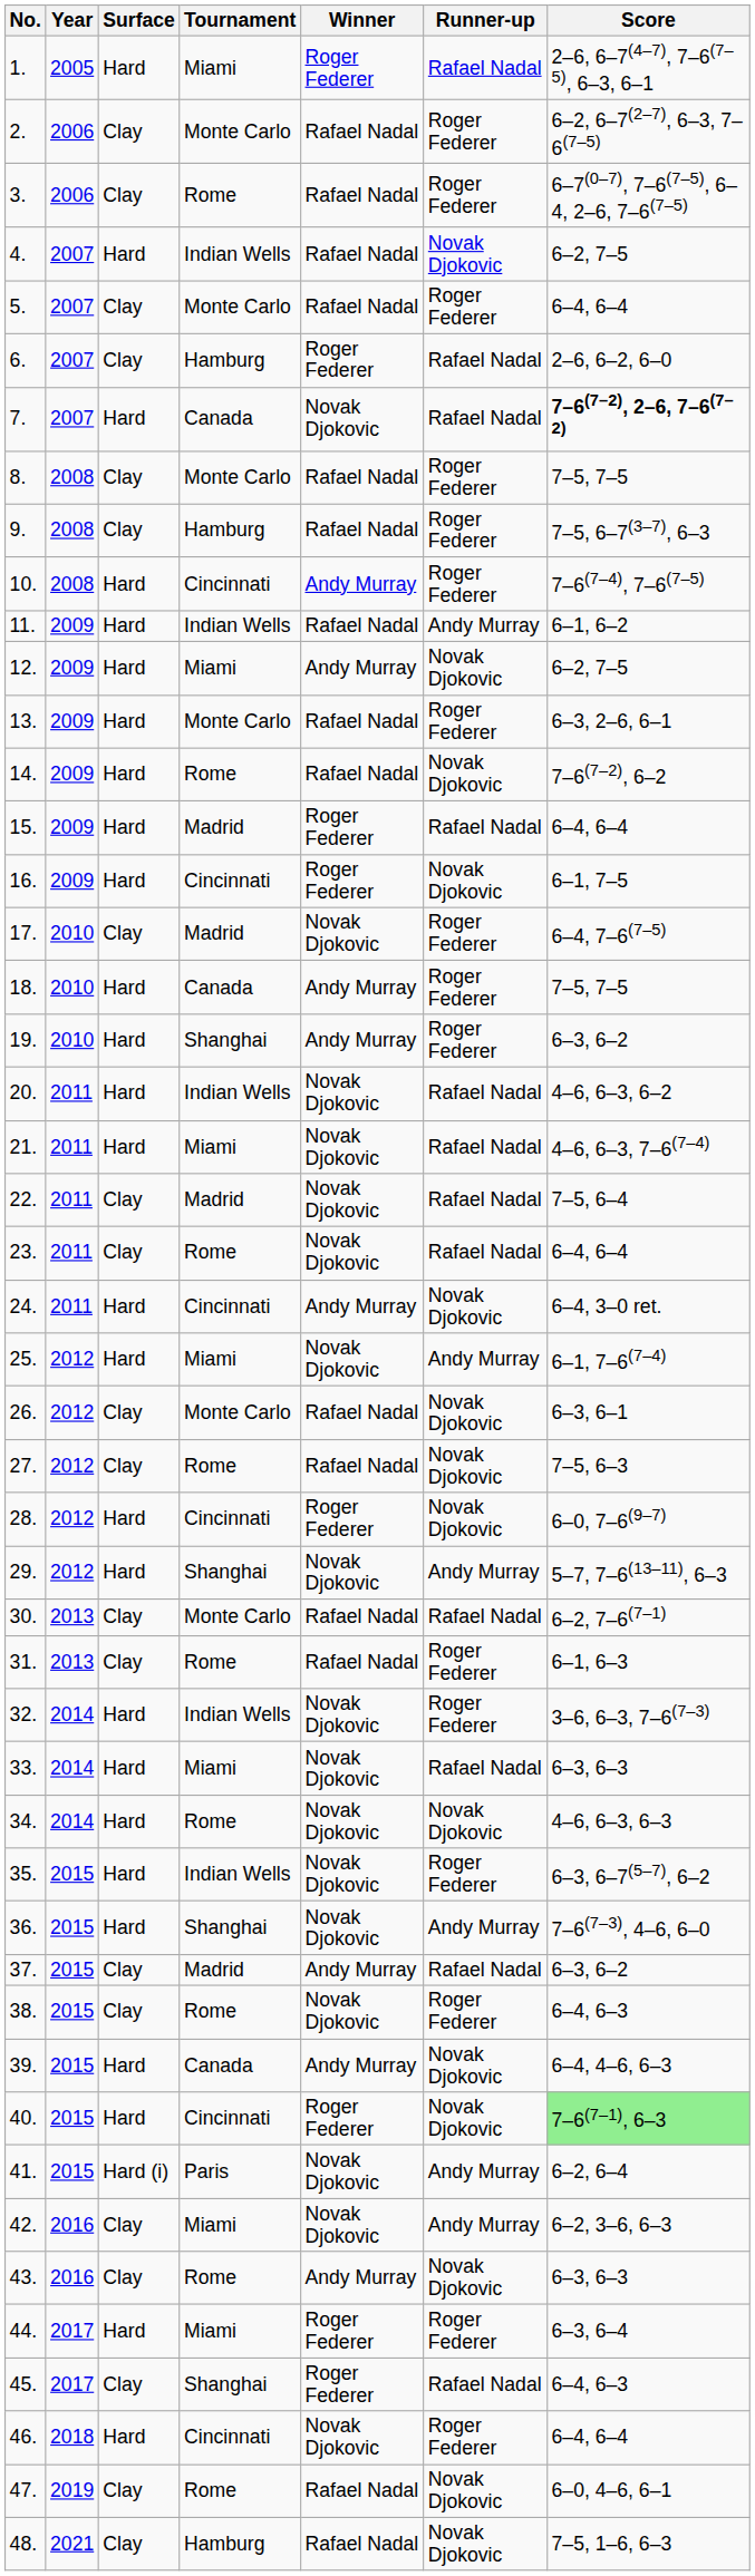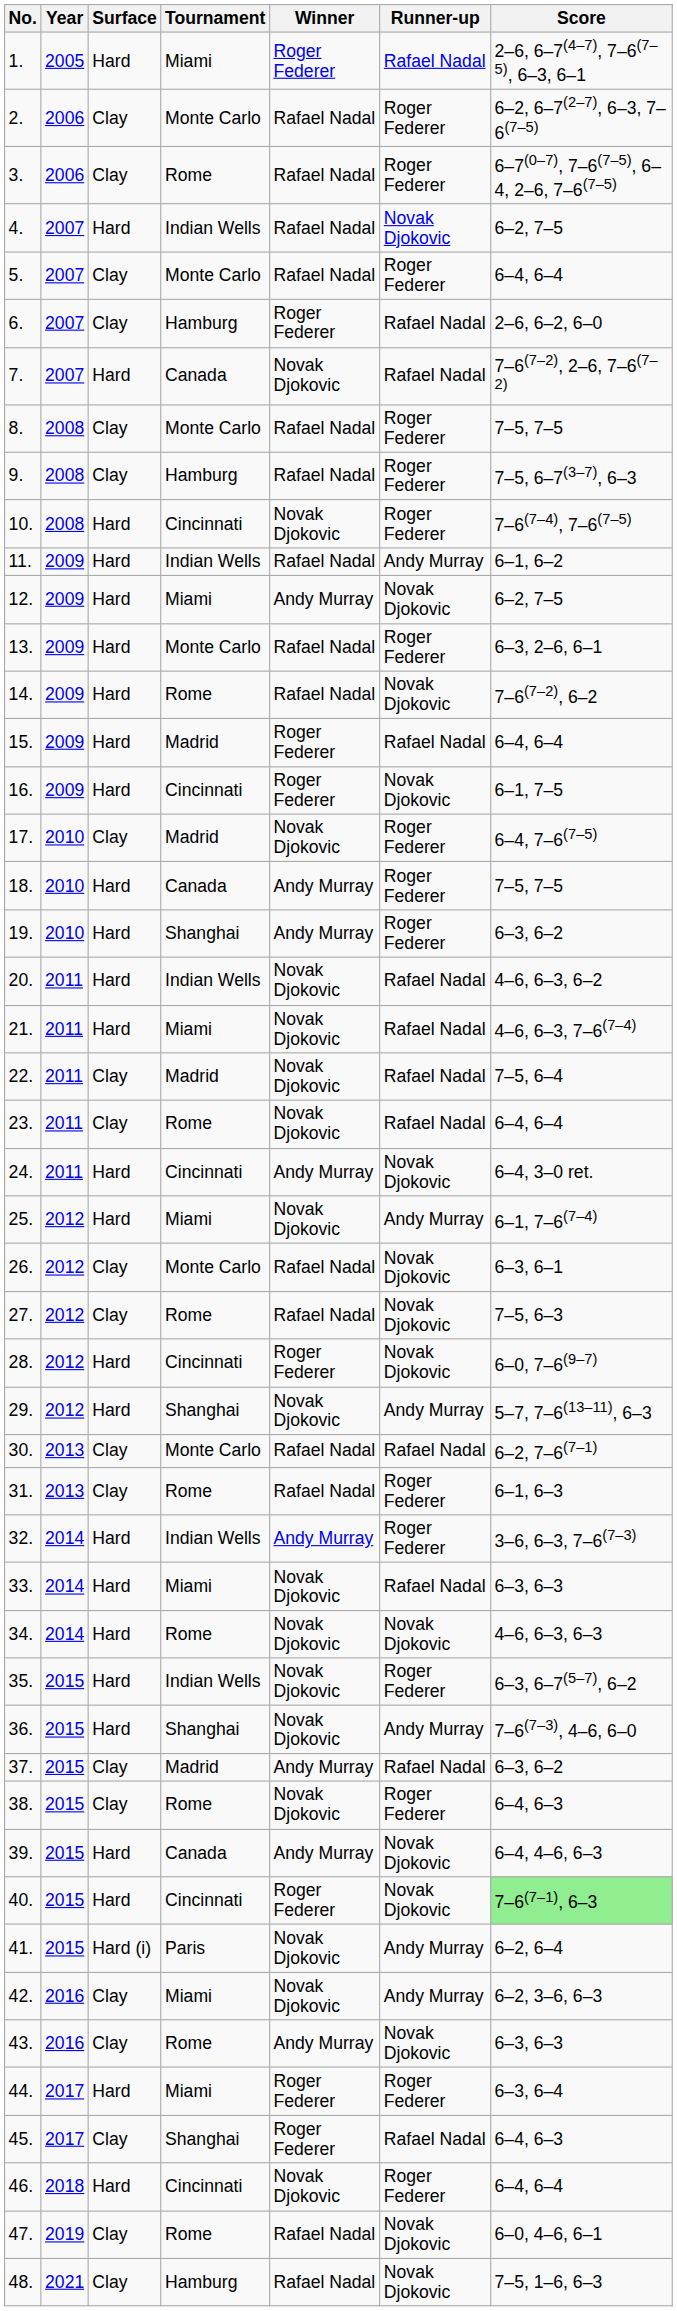 <table class="wikitable nowrap sortable ">
 <tr>
 <th>No.</th>
 <th>Year</th>
 <th>Surface</th>
 <th>Tournament</th>
 <th style="width:125px">Winner</th>
 <th style="width:125px">Runner-up</th>
 <th style="width:270px" class="unsortable">Score</th>
 </tr>
 <tr>
 <td>1.</td>
 <td><a href='#'>2005</a></td>
 <td>Hard</td>
 <td>Miami</td>
 <td> <a href='#'>Roger Federer</a></td>
 <td> <a href='#'>Rafael Nadal</a></td>
 <td>2–6, 6–7<sup>(4–7)</sup>, 7–6<sup>(7–5)</sup>, 6–3, 6–1</td>
 </tr>
 <tr>
 <td>2.</td>
 <td><a href='#'>2006</a></td>
 <td>Clay</td>
 <td>Monte Carlo</td>
 <td> Rafael Nadal</td>
 <td> Roger Federer</td>
 <td>6–2, 6–7<sup>(2–7)</sup>, 6–3, 7–6<sup>(7–5)</sup></td>
 </tr>
 <tr>
 <td>3.</td>
 <td><a href='#'>2006</a></td>
 <td>Clay</td>
 <td>Rome</td>
 <td> Rafael Nadal</td>
 <td> Roger Federer</td>
 <td>6–7<sup>(0–7)</sup>, 7–6<sup>(7–5)</sup>, 6–4, 2–6, 7–6<sup>(7–5)</sup></td>
 </tr>
 <tr>
 <td>4.</td>
 <td><a href='#'>2007</a></td>
 <td>Hard</td>
 <td>Indian Wells</td>
 <td> Rafael Nadal</td>
 <td> <a href='#'>Novak Djokovic</a></td>
 <td>6–2, 7–5</td>
 </tr>
 <tr>
 <td>5.</td>
 <td><a href='#'>2007</a></td>
 <td>Clay</td>
 <td>Monte Carlo</td>
 <td> Rafael Nadal</td>
 <td> Roger Federer</td>
 <td>6–4, 6–4</td>
 </tr>
 <tr>
 <td>6.</td>
 <td><a href='#'>2007</a></td>
 <td>Clay</td>
 <td>Hamburg</td>
 <td> Roger Federer</td>
 <td> Rafael Nadal</td>
 <td>2–6, 6–2, 6–0</td>
 </tr>
 <tr>
 <td>7.</td>
 <td><a href='#'>2007</a></td>
 <td>Hard</td>
 <td>Canada</td>
 <td> Novak Djokovic</td>
 <td> Rafael Nadal</td>
-<td><strong>7–6<sup>(7–2)</sup>, 2–6, 7–6<sup>(7–2)</sup></strong></td>
+<td>7–6<sup>(7–2)</sup>, 2–6, 7–6<sup>(7–2)</sup></td>
 </tr>
 <tr>
 <td>8.</td>
 <td><a href='#'>2008</a></td>
 <td>Clay</td>
 <td>Monte Carlo</td>
 <td> Rafael Nadal</td>
 <td> Roger Federer</td>
 <td>7–5, 7–5</td>
 </tr>
 <tr>
 <td>9.</td>
 <td><a href='#'>2008</a></td>
 <td>Clay</td>
 <td>Hamburg</td>
 <td> Rafael Nadal</td>
 <td> Roger Federer</td>
 <td>7–5, 6–7<sup>(3–7)</sup>, 6–3</td>
 </tr>
 <tr>
 <td>10.</td>
 <td><a href='#'>2008</a></td>
 <td>Hard</td>
 <td>Cincinnati</td>
-<td> <a href='#'>Andy Murray</a></td>
+<td> Novak Djokovic</td>
 <td> Roger Federer</td>
 <td>7–6<sup>(7–4)</sup>, 7–6<sup>(7–5)</sup></td>
 </tr>
 <tr>
 <td>11.</td>
 <td><a href='#'>2009</a></td>
 <td>Hard</td>
 <td>Indian Wells</td>
 <td> Rafael Nadal</td>
 <td> Andy Murray</td>
 <td>6–1, 6–2</td>
 </tr>
 <tr>
 <td>12.</td>
 <td><a href='#'>2009</a></td>
 <td>Hard</td>
 <td>Miami</td>
 <td> Andy Murray</td>
 <td> Novak Djokovic</td>
 <td>6–2, 7–5</td>
 </tr>
 <tr>
 <td>13.</td>
 <td><a href='#'>2009</a></td>
 <td>Hard</td>
 <td>Monte Carlo</td>
 <td> Rafael Nadal</td>
 <td> Roger Federer</td>
 <td>6–3, 2–6, 6–1</td>
 </tr>
 <tr>
 <td>14.</td>
 <td><a href='#'>2009</a></td>
 <td>Hard</td>
 <td>Rome</td>
 <td> Rafael Nadal</td>
 <td> Novak Djokovic</td>
 <td>7–6<sup>(7–2)</sup>, 6–2</td>
 </tr>
 <tr>
 <td>15.</td>
 <td><a href='#'>2009</a></td>
 <td>Hard</td>
 <td>Madrid</td>
 <td> Roger Federer</td>
 <td> Rafael Nadal</td>
 <td>6–4, 6–4</td>
 </tr>
 <tr>
 <td>16.</td>
 <td><a href='#'>2009</a></td>
 <td>Hard</td>
 <td>Cincinnati</td>
 <td> Roger Federer</td>
 <td> Novak Djokovic</td>
 <td>6–1, 7–5</td>
 </tr>
 <tr>
 <td>17.</td>
 <td><a href='#'>2010</a></td>
 <td>Clay</td>
 <td>Madrid</td>
 <td> Novak Djokovic</td>
 <td> Roger Federer</td>
 <td>6–4, 7–6<sup>(7–5)</sup></td>
 </tr>
 <tr>
 <td>18.</td>
 <td><a href='#'>2010</a></td>
 <td>Hard</td>
 <td>Canada</td>
 <td> Andy Murray</td>
 <td> Roger Federer</td>
 <td>7–5, 7–5</td>
 </tr>
 <tr>
 <td>19.</td>
 <td><a href='#'>2010</a></td>
 <td>Hard</td>
 <td>Shanghai</td>
 <td> Andy Murray</td>
 <td> Roger Federer</td>
 <td>6–3, 6–2</td>
 </tr>
 <tr>
 <td>20.</td>
 <td><a href='#'>2011</a></td>
 <td>Hard</td>
 <td>Indian Wells</td>
 <td> Novak Djokovic</td>
 <td> Rafael Nadal</td>
 <td>4–6, 6–3, 6–2</td>
 </tr>
 <tr>
 <td>21.</td>
 <td><a href='#'>2011</a></td>
 <td>Hard</td>
 <td>Miami</td>
 <td> Novak Djokovic</td>
 <td> Rafael Nadal</td>
 <td>4–6, 6–3, 7–6<sup>(7–4)</sup></td>
 </tr>
 <tr>
 <td>22.</td>
 <td><a href='#'>2011</a></td>
 <td>Clay</td>
 <td>Madrid</td>
 <td> Novak Djokovic</td>
 <td> Rafael Nadal</td>
 <td>7–5, 6–4</td>
 </tr>
 <tr>
 <td>23.</td>
 <td><a href='#'>2011</a></td>
 <td>Clay</td>
 <td>Rome</td>
 <td> Novak Djokovic</td>
 <td> Rafael Nadal</td>
 <td>6–4, 6–4</td>
 </tr>
 <tr>
 <td>24.</td>
 <td><a href='#'>2011</a></td>
 <td>Hard</td>
 <td>Cincinnati</td>
 <td> Andy Murray</td>
 <td> Novak Djokovic</td>
 <td>6–4, 3–0 ret.</td>
 </tr>
 <tr>
 <td>25.</td>
 <td><a href='#'>2012</a></td>
 <td>Hard</td>
 <td>Miami</td>
 <td> Novak Djokovic</td>
 <td> Andy Murray</td>
 <td>6–1, 7–6<sup>(7–4)</sup></td>
 </tr>
 <tr>
 <td>26.</td>
 <td><a href='#'>2012</a></td>
 <td>Clay</td>
 <td>Monte Carlo</td>
 <td> Rafael Nadal</td>
 <td> Novak Djokovic</td>
 <td>6–3, 6–1</td>
 </tr>
 <tr>
 <td>27.</td>
 <td><a href='#'>2012</a></td>
 <td>Clay</td>
 <td>Rome</td>
 <td> Rafael Nadal</td>
 <td> Novak Djokovic</td>
 <td>7–5, 6–3</td>
 </tr>
 <tr>
 <td>28.</td>
 <td><a href='#'>2012</a></td>
 <td>Hard</td>
 <td>Cincinnati</td>
 <td> Roger Federer</td>
 <td> Novak Djokovic</td>
 <td>6–0, 7–6<sup>(9–7)</sup></td>
 </tr>
 <tr>
 <td>29.</td>
 <td><a href='#'>2012</a></td>
 <td>Hard</td>
 <td>Shanghai</td>
 <td> Novak Djokovic</td>
 <td> Andy Murray</td>
 <td>5–7, 7–6<sup>(13–11)</sup>, 6–3</td>
 </tr>
 <tr>
 <td>30.</td>
 <td><a href='#'>2013</a></td>
 <td>Clay</td>
 <td>Monte Carlo</td>
 <td> Rafael Nadal</td>
 <td> Rafael Nadal</td>
 <td>6–2, 7–6<sup>(7–1)</sup></td>
 </tr>
 <tr>
 <td>31.</td>
 <td><a href='#'>2013</a></td>
 <td>Clay</td>
 <td>Rome</td>
 <td> Rafael Nadal</td>
 <td> Roger Federer</td>
 <td>6–1, 6–3</td>
 </tr>
 <tr>
 <td>32.</td>
 <td><a href='#'>2014</a></td>
 <td>Hard</td>
 <td>Indian Wells</td>
-<td> Novak Djokovic</td>
+<td> <a href='#'>Andy Murray</a></td>
 <td> Roger Federer</td>
 <td>3–6, 6–3, 7–6<sup>(7–3)</sup></td>
 </tr>
 <tr>
 <td>33.</td>
 <td><a href='#'>2014</a></td>
 <td>Hard</td>
 <td>Miami</td>
 <td> Novak Djokovic</td>
 <td> Rafael Nadal</td>
 <td>6–3, 6–3</td>
 </tr>
 <tr>
 <td>34.</td>
 <td><a href='#'>2014</a></td>
 <td>Hard</td>
 <td>Rome</td>
 <td> Novak Djokovic</td>
 <td> Novak Djokovic</td>
 <td>4–6, 6–3, 6–3</td>
 </tr>
 <tr>
 <td>35.</td>
 <td><a href='#'>2015</a></td>
 <td>Hard</td>
 <td>Indian Wells</td>
 <td> Novak Djokovic</td>
 <td> Roger Federer</td>
 <td>6–3, 6–7<sup>(5–7)</sup>, 6–2</td>
 </tr>
 <tr>
 <td>36.</td>
 <td><a href='#'>2015</a></td>
 <td>Hard</td>
 <td>Shanghai</td>
 <td> Novak Djokovic</td>
 <td> Andy Murray</td>
 <td>7–6<sup>(7–3)</sup>, 4–6, 6–0</td>
 </tr>
 <tr>
 <td>37.</td>
 <td><a href='#'>2015</a></td>
 <td>Clay</td>
 <td>Madrid</td>
 <td> Andy Murray</td>
 <td> Rafael Nadal</td>
 <td>6–3, 6–2</td>
 </tr>
 <tr>
 <td>38.</td>
 <td><a href='#'>2015</a></td>
 <td>Clay</td>
 <td>Rome</td>
 <td> Novak Djokovic</td>
 <td> Roger Federer</td>
 <td>6–4, 6–3</td>
 </tr>
 <tr>
 <td>39.</td>
 <td><a href='#'>2015</a></td>
 <td>Hard</td>
 <td>Canada</td>
 <td> Andy Murray</td>
 <td> Novak Djokovic</td>
 <td>6–4, 4–6, 6–3</td>
 </tr>
 <tr>
 <td>40.</td>
 <td><a href='#'>2015</a></td>
 <td>Hard</td>
 <td>Cincinnati</td>
 <td> Roger Federer</td>
 <td> Novak Djokovic</td>
 <td style="background: lightgreen;">7–6<sup>(7–1)</sup>, 6–3</td>
 </tr>
 <tr>
 <td>41.</td>
 <td><a href='#'>2015</a></td>
 <td>Hard (i)</td>
 <td>Paris</td>
 <td> Novak Djokovic</td>
 <td> Andy Murray</td>
 <td>6–2, 6–4</td>
 </tr>
 <tr>
 <td>42.</td>
 <td><a href='#'>2016</a></td>
 <td>Clay</td>
 <td>Miami</td>
 <td> Novak Djokovic</td>
 <td> Andy Murray</td>
 <td>6–2, 3–6, 6–3</td>
 </tr>
 <tr>
 <td>43.</td>
 <td><a href='#'>2016</a></td>
 <td>Clay</td>
 <td>Rome</td>
 <td> Andy Murray</td>
 <td> Novak Djokovic</td>
 <td>6–3, 6–3</td>
 </tr>
 <tr>
 <td>44.</td>
 <td><a href='#'>2017</a></td>
 <td>Hard</td>
 <td>Miami</td>
 <td> Roger Federer</td>
 <td> Roger Federer</td>
 <td>6–3, 6–4</td>
 </tr>
 <tr>
 <td>45.</td>
 <td><a href='#'>2017</a></td>
 <td>Clay</td>
 <td>Shanghai</td>
 <td> Roger Federer</td>
 <td> Rafael Nadal</td>
 <td>6–4, 6–3</td>
 </tr>
 <tr>
 <td>46.</td>
 <td><a href='#'>2018</a></td>
 <td>Hard</td>
 <td>Cincinnati</td>
 <td> Novak Djokovic</td>
 <td> Roger Federer</td>
 <td>6–4, 6–4</td>
 </tr>
 <tr>
 <td>47.</td>
 <td><a href='#'>2019</a></td>
 <td>Clay</td>
 <td>Rome</td>
 <td> Rafael Nadal</td>
 <td> Novak Djokovic</td>
 <td>6–0, 4–6, 6–1</td>
 </tr>
 <tr>
 <td>48.</td>
 <td><a href='#'>2021</a></td>
 <td>Clay</td>
 <td>Hamburg</td>
 <td> Rafael Nadal</td>
 <td> Novak Djokovic</td>
 <td>7–5, 1–6, 6–3</td>
 </tr>
 </table>
